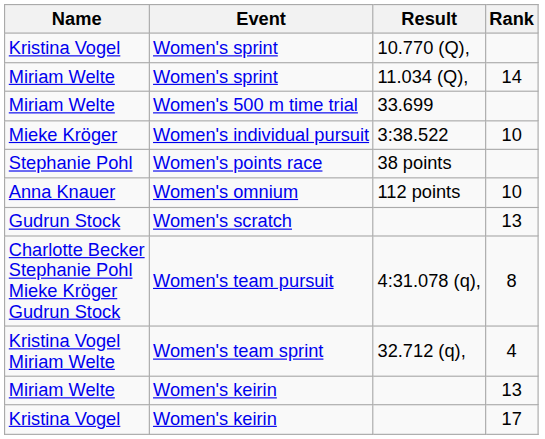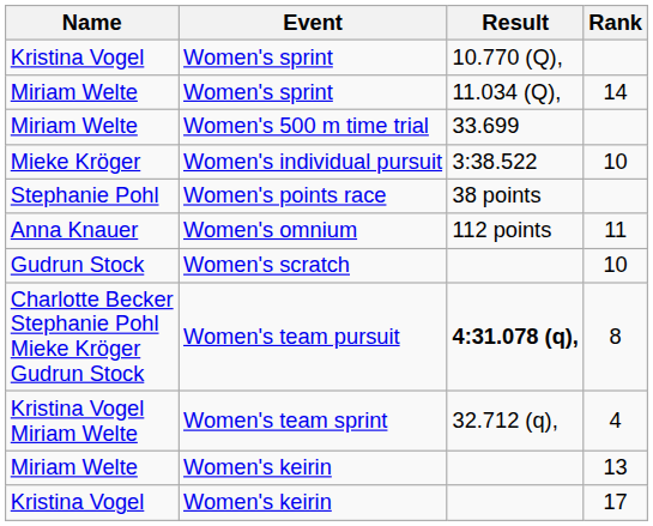 <table class="wikitable sortable">
 <tr>
 <th>Name</th>
 <th>Event</th>
 <th>Result</th>
 <th>Rank</th>
 </tr>
 <tr>
 <td><a href='#'>Kristina Vogel</a></td>
 <td><a href='#'>Women's sprint</a></td>
 <td>10.770 (Q),</td>
 <td align=center></td>
 </tr>
 <tr>
 <td><a href='#'>Miriam Welte</a></td>
 <td><a href='#'>Women's sprint</a></td>
 <td>11.034 (Q),</td>
 <td align=center>14</td>
 </tr>
 <tr>
 <td><a href='#'>Miriam Welte</a></td>
 <td><a href='#'>Women's 500 m time trial</a></td>
 <td>33.699</td>
 <td align=center></td>
 </tr>
 <tr>
 <td><a href='#'>Mieke Kröger</a></td>
 <td><a href='#'>Women's individual pursuit</a></td>
 <td>3:38.522</td>
 <td align=center>10</td>
 </tr>
 <tr>
 <td><a href='#'>Stephanie Pohl</a></td>
 <td><a href='#'>Women's points race</a></td>
 <td>38 points</td>
 <td align=center></td>
 </tr>
 <tr>
 <td><a href='#'>Anna Knauer</a></td>
 <td><a href='#'>Women's omnium</a></td>
 <td>112 points</td>
-<td align=center>10</td>
+<td align=center>11</td>
 </tr>
 <tr>
 <td><a href='#'>Gudrun Stock</a></td>
 <td><a href='#'>Women's scratch</a></td>
 <td></td>
-<td align=center>13</td>
+<td align=center>10</td>
 </tr>
 <tr>
 <td><a href='#'>Charlotte Becker</a><br><a href='#'>Stephanie Pohl</a><br><a href='#'>Mieke Kröger</a><br><a href='#'>Gudrun Stock</a></td>
 <td><a href='#'>Women's team pursuit</a></td>
-<td>4:31.078 (q),</td>
+<td><strong>4:31.078 (q),</strong></td>
 <td align=center>8</td>
 </tr>
 <tr>
 <td><a href='#'>Kristina Vogel</a><br><a href='#'>Miriam Welte</a></td>
 <td><a href='#'>Women's team sprint</a></td>
 <td>32.712 (q),</td>
 <td align=center>4</td>
 </tr>
 <tr>
 <td><a href='#'>Miriam Welte</a></td>
 <td><a href='#'>Women's keirin</a></td>
 <td></td>
 <td align=center>13</td>
 </tr>
 <tr>
 <td><a href='#'>Kristina Vogel</a></td>
 <td><a href='#'>Women's keirin</a></td>
 <td></td>
 <td align=center>17</td>
 </tr>
 </table>
